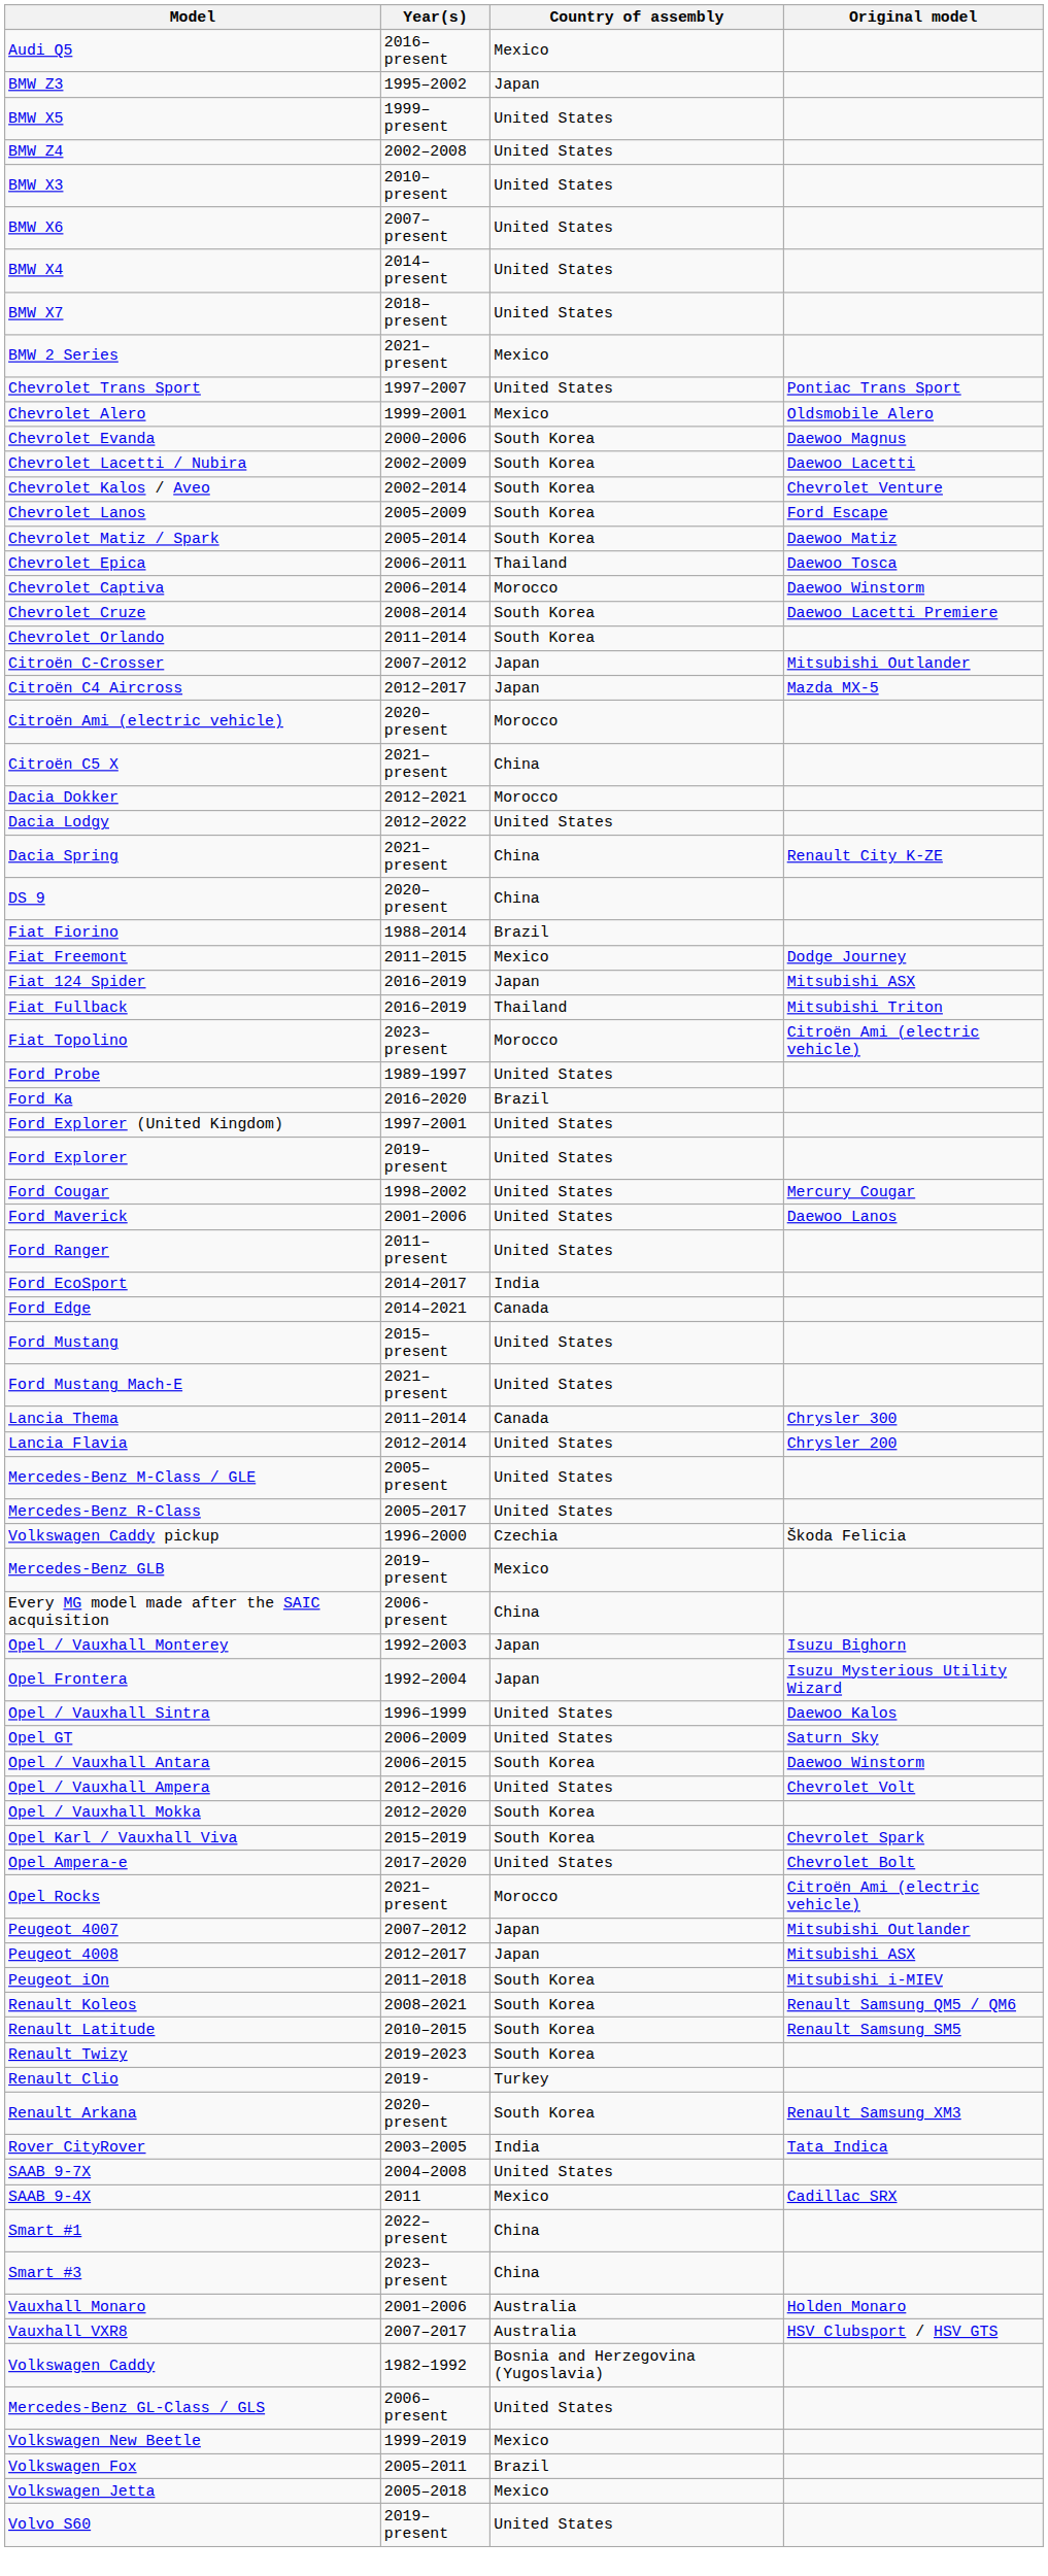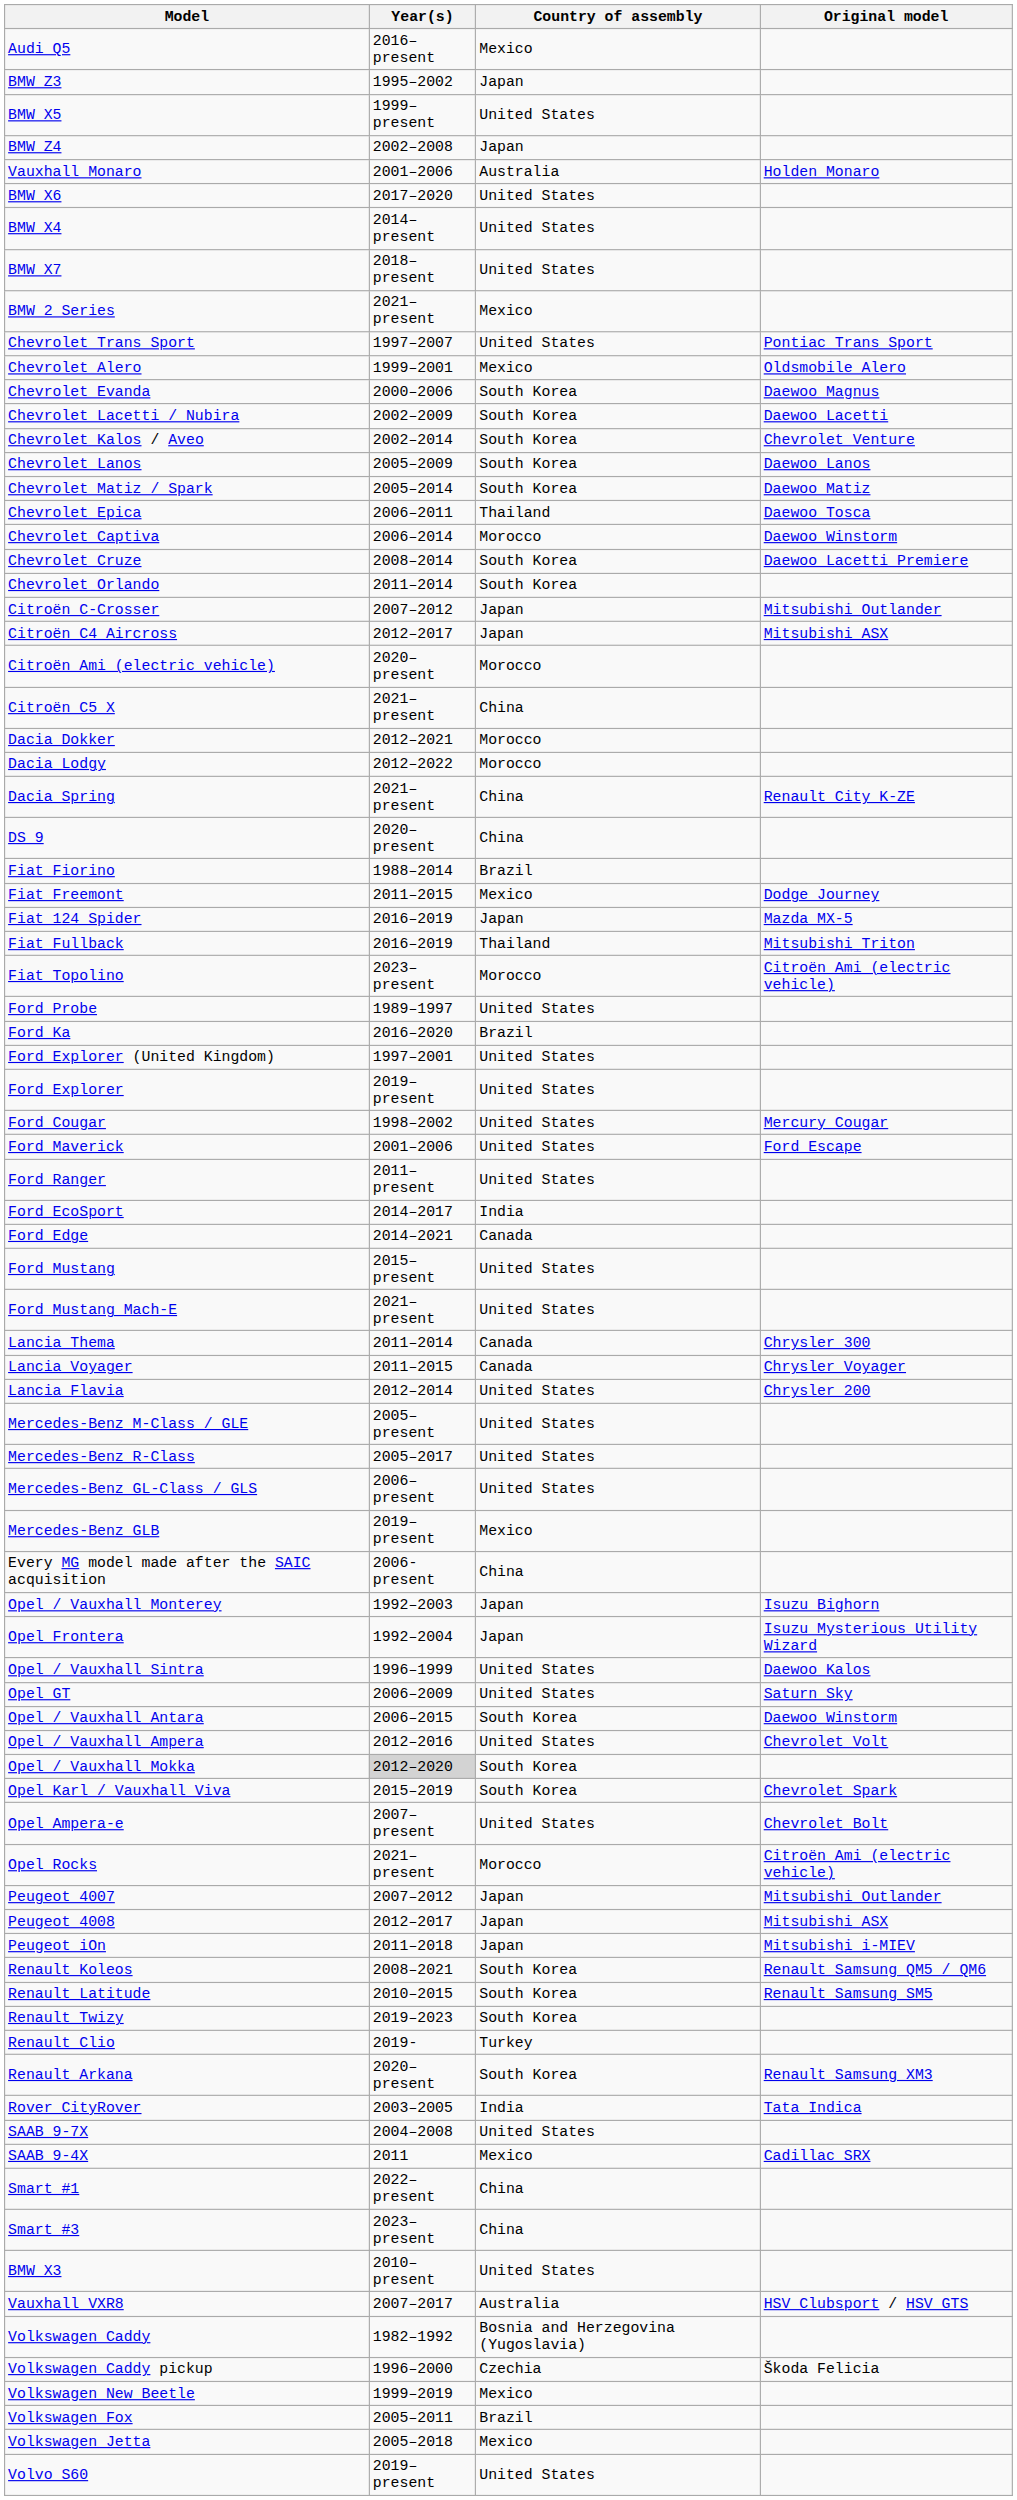 <table class="wikitable" style="width:70%;">
 <tr>
 <th>Model</th>
 <th>Year(s)</th>
 <th>Country of assembly</th>
 <th>Original model</th>
 </tr>
 <tr>
 <td><a href='#'>Audi Q5</a></td>
 <td>2016–present</td>
 <td>Mexico</td>
 <td></td>
 </tr>
 <tr>
 <td><a href='#'>BMW Z3</a></td>
 <td>1995–2002</td>
 <td>Japan</td>
 <td></td>
 </tr>
 <tr>
 <td><a href='#'>BMW X5</a></td>
 <td>1999–present</td>
 <td>United States</td>
 <td></td>
 </tr>
 <tr>
 <td><a href='#'>BMW Z4</a></td>
 <td>2002–2008</td>
-<td>United States</td>
+<td>Japan</td>
 <td></td>
 </tr>
 <tr>
-<td><a href='#'>BMW X3</a></td>
-<td>2010–present</td>
-<td>United States</td>
-<td></td>
+<td><a href='#'>Vauxhall Monaro</a></td>
+<td>2001–2006</td>
+<td>Australia</td>
+<td><a href='#'>Holden Monaro</a></td>
 </tr>
 <tr>
 <td><a href='#'>BMW X6</a></td>
-<td>2007–present</td>
+<td>2017–2020</td>
 <td>United States</td>
 <td></td>
 </tr>
 <tr>
 <td><a href='#'>BMW X4</a></td>
 <td>2014–present</td>
 <td>United States</td>
 <td></td>
 </tr>
 <tr>
 <td><a href='#'>BMW X7</a></td>
 <td>2018–present</td>
 <td>United States</td>
 <td></td>
 </tr>
 <tr>
 <td><a href='#'>BMW 2 Series</a></td>
 <td>2021–present</td>
 <td>Mexico</td>
 <td></td>
 </tr>
 <tr>
 <td><a href='#'>Chevrolet Trans Sport</a></td>
 <td>1997–2007</td>
 <td>United States</td>
 <td><a href='#'>Pontiac Trans Sport</a></td>
 </tr>
 <tr>
 <td><a href='#'>Chevrolet Alero</a></td>
 <td>1999–2001</td>
 <td>Mexico</td>
 <td><a href='#'>Oldsmobile Alero</a></td>
 </tr>
 <tr>
 <td><a href='#'>Chevrolet Evanda</a></td>
 <td>2000–2006</td>
 <td>South Korea</td>
 <td><a href='#'>Daewoo Magnus</a></td>
 </tr>
 <tr>
 <td><a href='#'>Chevrolet Lacetti / Nubira</a></td>
 <td>2002–2009</td>
 <td>South Korea</td>
 <td><a href='#'>Daewoo Lacetti</a></td>
 </tr>
 <tr>
 <td><a href='#'>Chevrolet Kalos</a> / <a href='#'>Aveo</a></td>
 <td>2002–2014</td>
 <td>South Korea</td>
 <td><a href='#'>Chevrolet Venture</a></td>
 </tr>
 <tr>
 <td><a href='#'>Chevrolet Lanos</a></td>
 <td>2005–2009</td>
 <td>South Korea</td>
-<td><a href='#'>Ford Escape</a></td>
+<td><a href='#'>Daewoo Lanos</a></td>
 </tr>
 <tr>
 <td><a href='#'>Chevrolet Matiz / Spark</a></td>
 <td>2005–2014</td>
 <td>South Korea</td>
 <td><a href='#'>Daewoo Matiz</a></td>
 </tr>
 <tr>
 <td><a href='#'>Chevrolet Epica</a></td>
 <td>2006–2011</td>
 <td>Thailand</td>
 <td><a href='#'>Daewoo Tosca</a></td>
 </tr>
 <tr>
 <td><a href='#'>Chevrolet Captiva</a></td>
 <td>2006–2014</td>
 <td>Morocco</td>
 <td><a href='#'>Daewoo Winstorm</a></td>
 </tr>
 <tr>
 <td><a href='#'>Chevrolet Cruze</a></td>
 <td>2008–2014</td>
 <td>South Korea</td>
 <td><a href='#'>Daewoo Lacetti Premiere</a></td>
 </tr>
 <tr>
 <td><a href='#'>Chevrolet Orlando</a></td>
 <td>2011–2014</td>
 <td>South Korea</td>
 <td></td>
 </tr>
 <tr>
 <td><a href='#'>Citroën C-Crosser</a></td>
 <td>2007–2012</td>
 <td>Japan</td>
 <td><a href='#'>Mitsubishi Outlander</a></td>
 </tr>
 <tr>
 <td><a href='#'>Citroën C4 Aircross</a></td>
 <td>2012–2017</td>
 <td>Japan</td>
-<td><a href='#'>Mazda MX-5</a></td>
+<td><a href='#'>Mitsubishi ASX</a></td>
 </tr>
 <tr>
 <td><a href='#'>Citroën Ami (electric vehicle)</a></td>
 <td>2020–present</td>
 <td>Morocco</td>
 <td></td>
 </tr>
 <tr>
 <td><a href='#'>Citroën C5 X</a></td>
 <td>2021–present</td>
 <td>China</td>
 <td></td>
 </tr>
 <tr>
 <td><a href='#'>Dacia Dokker</a></td>
 <td>2012–2021</td>
 <td>Morocco</td>
 <td></td>
 </tr>
 <tr>
 <td><a href='#'>Dacia Lodgy</a></td>
 <td>2012–2022</td>
-<td>United States</td>
+<td>Morocco</td>
 <td></td>
 </tr>
 <tr>
 <td><a href='#'>Dacia Spring</a></td>
 <td>2021–present</td>
 <td>China</td>
 <td><a href='#'>Renault City K-ZE</a></td>
 </tr>
 <tr>
 <td><a href='#'>DS 9</a></td>
 <td>2020–present</td>
 <td>China</td>
 <td></td>
 </tr>
 <tr>
 <td><a href='#'>Fiat Fiorino</a></td>
 <td>1988–2014</td>
 <td>Brazil</td>
 <td></td>
 </tr>
 <tr>
 <td><a href='#'>Fiat Freemont</a></td>
 <td>2011–2015</td>
 <td>Mexico</td>
 <td><a href='#'>Dodge Journey</a></td>
 </tr>
 <tr>
 <td><a href='#'>Fiat 124 Spider</a></td>
 <td>2016–2019</td>
 <td>Japan</td>
-<td><a href='#'>Mitsubishi ASX</a></td>
+<td><a href='#'>Mazda MX-5</a></td>
 </tr>
 <tr>
 <td><a href='#'>Fiat Fullback</a></td>
 <td>2016–2019</td>
 <td>Thailand</td>
 <td><a href='#'>Mitsubishi Triton</a></td>
 </tr>
 <tr>
 <td><a href='#'>Fiat Topolino</a></td>
 <td>2023–present</td>
 <td>Morocco</td>
 <td><a href='#'>Citroën Ami (electric vehicle)</a></td>
 </tr>
 <tr>
 <td><a href='#'>Ford Probe</a></td>
 <td>1989–1997</td>
 <td>United States</td>
 <td></td>
 </tr>
 <tr>
 <td><a href='#'>Ford Ka</a></td>
 <td>2016–2020</td>
 <td>Brazil</td>
 <td></td>
 </tr>
 <tr>
 <td><a href='#'>Ford Explorer</a> (United Kingdom)</td>
 <td>1997–2001</td>
 <td>United States</td>
 <td></td>
 </tr>
 <tr>
 <td><a href='#'>Ford Explorer</a></td>
 <td>2019–present</td>
 <td>United States</td>
 <td></td>
 </tr>
 <tr>
 <td><a href='#'>Ford Cougar</a></td>
 <td>1998–2002</td>
 <td>United States</td>
 <td><a href='#'>Mercury Cougar</a></td>
 </tr>
 <tr>
 <td><a href='#'>Ford Maverick</a></td>
 <td>2001–2006</td>
 <td>United States</td>
-<td><a href='#'>Daewoo Lanos</a></td>
+<td><a href='#'>Ford Escape</a></td>
 </tr>
 <tr>
 <td><a href='#'>Ford Ranger</a></td>
 <td>2011–present</td>
 <td>United States</td>
 <td></td>
 </tr>
 <tr>
 <td><a href='#'>Ford EcoSport</a></td>
 <td>2014–2017</td>
 <td>India</td>
 <td></td>
 </tr>
 <tr>
 <td><a href='#'>Ford Edge</a></td>
 <td>2014–2021</td>
 <td>Canada</td>
 <td></td>
 </tr>
 <tr>
 <td><a href='#'>Ford Mustang</a></td>
 <td>2015–present</td>
 <td>United States</td>
 <td></td>
 </tr>
 <tr>
 <td><a href='#'>Ford Mustang Mach-E</a></td>
 <td>2021–present</td>
 <td>United States</td>
 <td></td>
 </tr>
 <tr>
 <td><a href='#'>Lancia Thema</a></td>
 <td>2011–2014</td>
 <td>Canada</td>
 <td><a href='#'>Chrysler 300</a></td>
 </tr>
 <tr>
+<td><a href='#'>Lancia Voyager</a></td>
+<td>2011–2015</td>
+<td>Canada</td>
+<td><a href='#'>Chrysler Voyager</a></td>
+</tr>
+<tr>
 <td><a href='#'>Lancia Flavia</a></td>
 <td>2012–2014</td>
 <td>United States</td>
 <td><a href='#'>Chrysler 200</a></td>
 </tr>
 <tr>
 <td><a href='#'>Mercedes-Benz M-Class / GLE</a></td>
 <td>2005–present</td>
 <td>United States</td>
 <td></td>
 </tr>
 <tr>
 <td><a href='#'>Mercedes-Benz R-Class</a></td>
 <td>2005–2017</td>
 <td>United States</td>
 <td></td>
 </tr>
 <tr>
-<td><a href='#'>Volkswagen Caddy</a> pickup</td>
-<td>1996–2000</td>
-<td>Czechia</td>
-<td>Škoda Felicia</td>
+<td><a href='#'>Mercedes-Benz GL-Class / GLS</a></td>
+<td>2006–present</td>
+<td>United States</td>
+<td></td>
 </tr>
 <tr>
 <td><a href='#'>Mercedes-Benz GLB</a></td>
 <td>2019–present</td>
 <td>Mexico</td>
 <td></td>
 </tr>
 <tr>
 <td>Every <a href='#'>MG</a> model made after the <a href='#'>SAIC</a> acquisition</td>
 <td>2006-present</td>
 <td>China</td>
 <td></td>
 </tr>
 <tr>
 <td><a href='#'>Opel / Vauxhall Monterey</a></td>
 <td>1992–2003</td>
 <td>Japan</td>
 <td><a href='#'>Isuzu Bighorn</a></td>
 </tr>
 <tr>
 <td><a href='#'>Opel Frontera</a></td>
 <td>1992–2004</td>
 <td>Japan</td>
 <td><a href='#'>Isuzu Mysterious Utility Wizard</a></td>
 </tr>
 <tr>
 <td><a href='#'>Opel / Vauxhall Sintra</a></td>
 <td>1996–1999</td>
 <td>United States</td>
 <td><a href='#'>Daewoo Kalos</a></td>
 </tr>
 <tr>
 <td><a href='#'>Opel GT</a></td>
 <td>2006–2009</td>
 <td>United States</td>
 <td><a href='#'>Saturn Sky</a></td>
 </tr>
 <tr>
 <td><a href='#'>Opel / Vauxhall Antara</a></td>
 <td>2006–2015</td>
 <td>South Korea</td>
 <td><a href='#'>Daewoo Winstorm</a></td>
 </tr>
 <tr>
 <td><a href='#'>Opel / Vauxhall Ampera</a></td>
 <td>2012–2016</td>
 <td>United States</td>
 <td><a href='#'>Chevrolet Volt</a></td>
 </tr>
 <tr>
 <td><a href='#'>Opel / Vauxhall Mokka</a></td>
-<td>2012–2020</td>
+<td style="background: lightgrey;">2012–2020</td>
 <td>South Korea</td>
 <td></td>
 </tr>
 <tr>
 <td><a href='#'>Opel Karl / Vauxhall Viva</a></td>
 <td>2015–2019</td>
 <td>South Korea</td>
 <td><a href='#'>Chevrolet Spark</a></td>
 </tr>
 <tr>
 <td><a href='#'>Opel Ampera-e</a></td>
-<td>2017–2020</td>
+<td>2007–present</td>
 <td>United States</td>
 <td><a href='#'>Chevrolet Bolt</a></td>
 </tr>
 <tr>
 <td><a href='#'>Opel Rocks</a></td>
 <td>2021–present</td>
 <td>Morocco</td>
 <td><a href='#'>Citroën Ami (electric vehicle)</a></td>
 </tr>
 <tr>
 <td><a href='#'>Peugeot 4007</a></td>
 <td>2007–2012</td>
 <td>Japan</td>
 <td><a href='#'>Mitsubishi Outlander</a></td>
 </tr>
 <tr>
 <td><a href='#'>Peugeot 4008</a></td>
 <td>2012–2017</td>
 <td>Japan</td>
 <td><a href='#'>Mitsubishi ASX</a></td>
 </tr>
 <tr>
 <td><a href='#'>Peugeot iOn</a></td>
 <td>2011–2018</td>
-<td>South Korea</td>
+<td>Japan</td>
 <td><a href='#'>Mitsubishi i-MIEV</a></td>
 </tr>
 <tr>
 <td><a href='#'>Renault Koleos</a></td>
 <td>2008–2021</td>
 <td>South Korea</td>
 <td><a href='#'>Renault Samsung QM5 / QM6</a></td>
 </tr>
 <tr>
 <td><a href='#'>Renault Latitude</a></td>
 <td>2010–2015</td>
 <td>South Korea</td>
 <td><a href='#'>Renault Samsung SM5</a></td>
 </tr>
 <tr>
 <td><a href='#'>Renault Twizy</a></td>
 <td>2019–2023</td>
 <td>South Korea</td>
 <td></td>
 </tr>
 <tr>
 <td><a href='#'>Renault Clio</a></td>
 <td>2019-</td>
 <td>Turkey</td>
 <td></td>
 </tr>
 <tr>
 <td><a href='#'>Renault Arkana</a></td>
 <td>2020–present</td>
 <td>South Korea</td>
 <td><a href='#'>Renault Samsung XM3</a></td>
 </tr>
 <tr>
 <td><a href='#'>Rover CityRover</a></td>
 <td>2003–2005</td>
 <td>India</td>
 <td><a href='#'>Tata Indica</a></td>
 </tr>
 <tr>
 <td><a href='#'>SAAB 9-7X</a></td>
 <td>2004–2008</td>
 <td>United States</td>
 <td></td>
 </tr>
 <tr>
 <td><a href='#'>SAAB 9-4X</a></td>
 <td>2011</td>
 <td>Mexico</td>
 <td><a href='#'>Cadillac SRX</a></td>
 </tr>
 <tr>
 <td><a href='#'>Smart #1</a></td>
 <td>2022–present</td>
 <td>China</td>
 <td></td>
 </tr>
 <tr>
 <td><a href='#'>Smart #3</a></td>
 <td>2023–present</td>
 <td>China</td>
 <td></td>
 </tr>
 <tr>
-<td><a href='#'>Vauxhall Monaro</a></td>
-<td>2001–2006</td>
-<td>Australia</td>
-<td><a href='#'>Holden Monaro</a></td>
+<td><a href='#'>BMW X3</a></td>
+<td>2010–present</td>
+<td>United States</td>
+<td></td>
 </tr>
 <tr>
 <td><a href='#'>Vauxhall VXR8</a></td>
 <td>2007–2017</td>
 <td>Australia</td>
 <td><a href='#'>HSV Clubsport</a> / <a href='#'>HSV GTS</a></td>
 </tr>
 <tr>
 <td><a href='#'>Volkswagen Caddy</a></td>
 <td>1982–1992</td>
 <td>Bosnia and Herzegovina (Yugoslavia)</td>
 <td></td>
 </tr>
 <tr>
-<td><a href='#'>Mercedes-Benz GL-Class / GLS</a></td>
-<td>2006–present</td>
-<td>United States</td>
-<td></td>
+<td><a href='#'>Volkswagen Caddy</a> pickup</td>
+<td>1996–2000</td>
+<td>Czechia</td>
+<td>Škoda Felicia</td>
 </tr>
 <tr>
 <td><a href='#'>Volkswagen New Beetle</a></td>
 <td>1999–2019</td>
 <td>Mexico</td>
 <td></td>
 </tr>
 <tr>
 <td><a href='#'>Volkswagen Fox</a></td>
 <td>2005–2011</td>
 <td>Brazil</td>
 <td></td>
 </tr>
 <tr>
 <td><a href='#'>Volkswagen Jetta</a></td>
 <td>2005–2018</td>
 <td>Mexico</td>
 <td></td>
 </tr>
 <tr>
 <td><a href='#'>Volvo S60</a></td>
 <td>2019–present</td>
 <td>United States</td>
 <td></td>
 </tr>
 </table>
